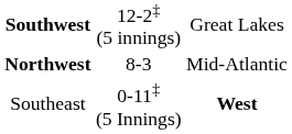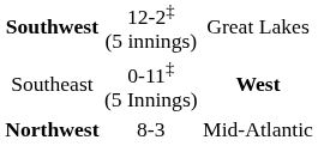 <table>
 <tr>
 <td align=center><strong>Southwest</strong></td>
 <td align=center>12-2<sup>‡</sup><br>(5 innings)</td>
 <td align=center>Great Lakes</td>
 </tr>
 <tr>
+<td align=center>Southeast</td>
+<td align=center>0-11<sup>‡</sup><br>(5 Innings)</td>
+<td align=center><strong>West</strong></td>
+</tr>
+<tr>
 <td align=center><strong>Northwest</strong></td>
 <td align=center>8-3</td>
 <td align=center>Mid-Atlantic</td>
 </tr>
 <tr>
-<td align=center>Southeast</td>
-<td align=center>0-11<sup>‡</sup><br>(5 Innings)</td>
-<td align=center><strong>West</strong></td>
-</tr>
-<tr>
 </tr>
 </table>
